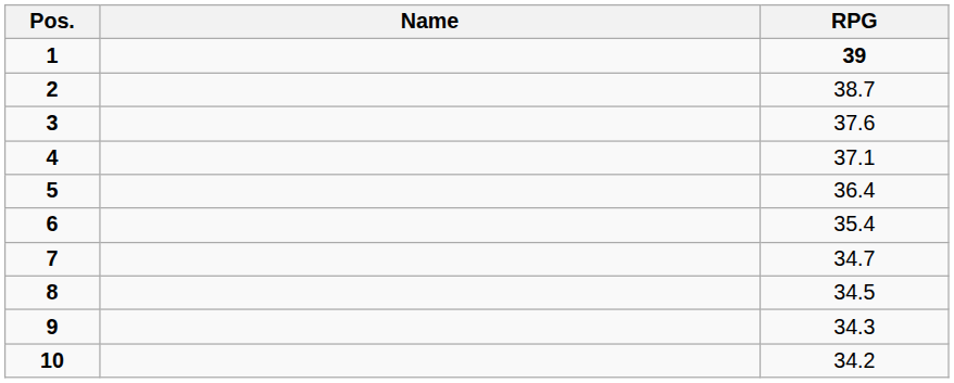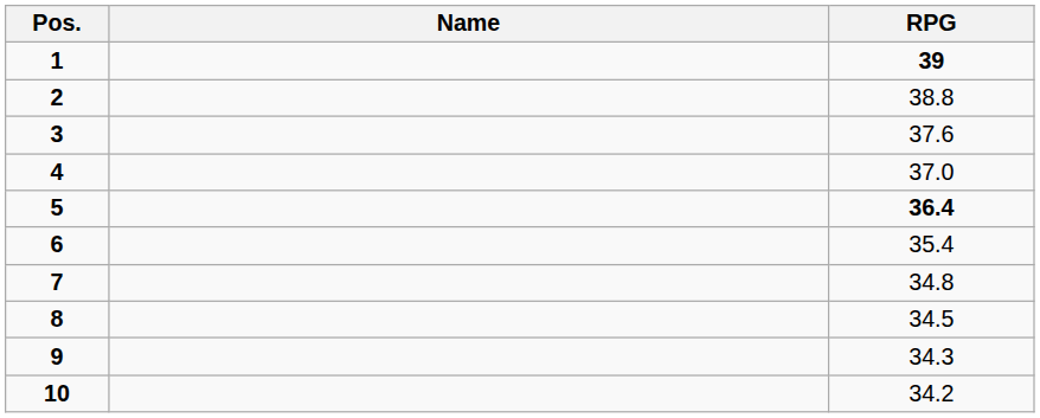 <table class="wikitable" style="width:80%;">
 <tr>
 <th style="width:10%;">Pos.</th>
 <th style="width:70%;">Name</th>
 <th style="width:20%;">RPG</th>
 </tr>
 <tr>
 <td align=center><strong>1</strong></td>
 <td><strong></strong></td>
 <td align=center><strong>39</strong></td>
 </tr>
 <tr>
 <td align=center><strong>2</strong></td>
 <td></td>
-<td align=center>38.7</td>
+<td align=center>38.8</td>
 </tr>
 <tr>
 <td align=center><strong>3</strong></td>
 <td></td>
 <td align=center>37.6</td>
 </tr>
 <tr>
 <td align=center><strong>4</strong></td>
 <td></td>
-<td align=center>37.1</td>
+<td align=center>37.0</td>
 </tr>
 <tr>
 <td align=center><strong>5</strong></td>
 <td></td>
-<td align=center>36.4</td>
+<td align=center><strong>36.4</strong></td>
 </tr>
 <tr>
 <td align=center><strong>6</strong></td>
 <td></td>
 <td align=center>35.4</td>
 </tr>
 <tr>
 <td align=center><strong>7</strong></td>
 <td></td>
-<td align=center>34.7</td>
+<td align=center>34.8</td>
 </tr>
 <tr>
 <td align=center><strong>8</strong></td>
 <td></td>
 <td align=center>34.5</td>
 </tr>
 <tr>
 <td align=center><strong>9</strong></td>
 <td></td>
 <td align=center>34.3</td>
 </tr>
 <tr>
 <td align=center><strong>10</strong></td>
 <td></td>
 <td align=center>34.2</td>
 </tr>
 </table>
